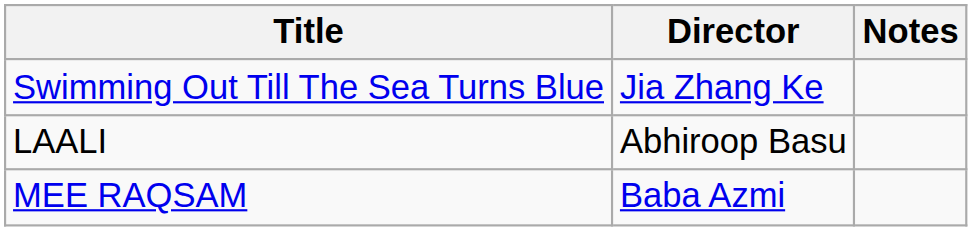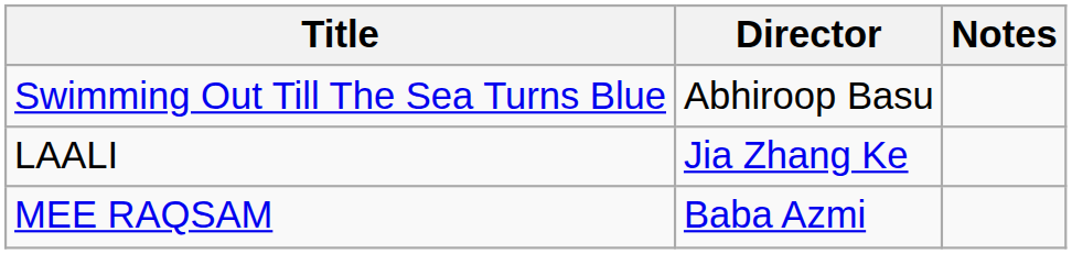 <table class="wikitable">
 <tr>
 <th>Title</th>
 <th>Director</th>
 <th>Notes</th>
 </tr>
 <tr>
 <td><a href='#'>Swimming Out Till The Sea Turns Blue</a></td>
-<td><a href='#'>Jia Zhang Ke</a></td>
+<td>Abhiroop Basu</td>
 <td></td>
 </tr>
 <tr>
 <td>LAALI</td>
-<td>Abhiroop Basu</td>
+<td><a href='#'>Jia Zhang Ke</a></td>
 <td></td>
 </tr>
 <tr>
 <td><a href='#'>MEE RAQSAM</a></td>
 <td><a href='#'>Baba Azmi</a></td>
 <td></td>
 </tr>
 </table>
